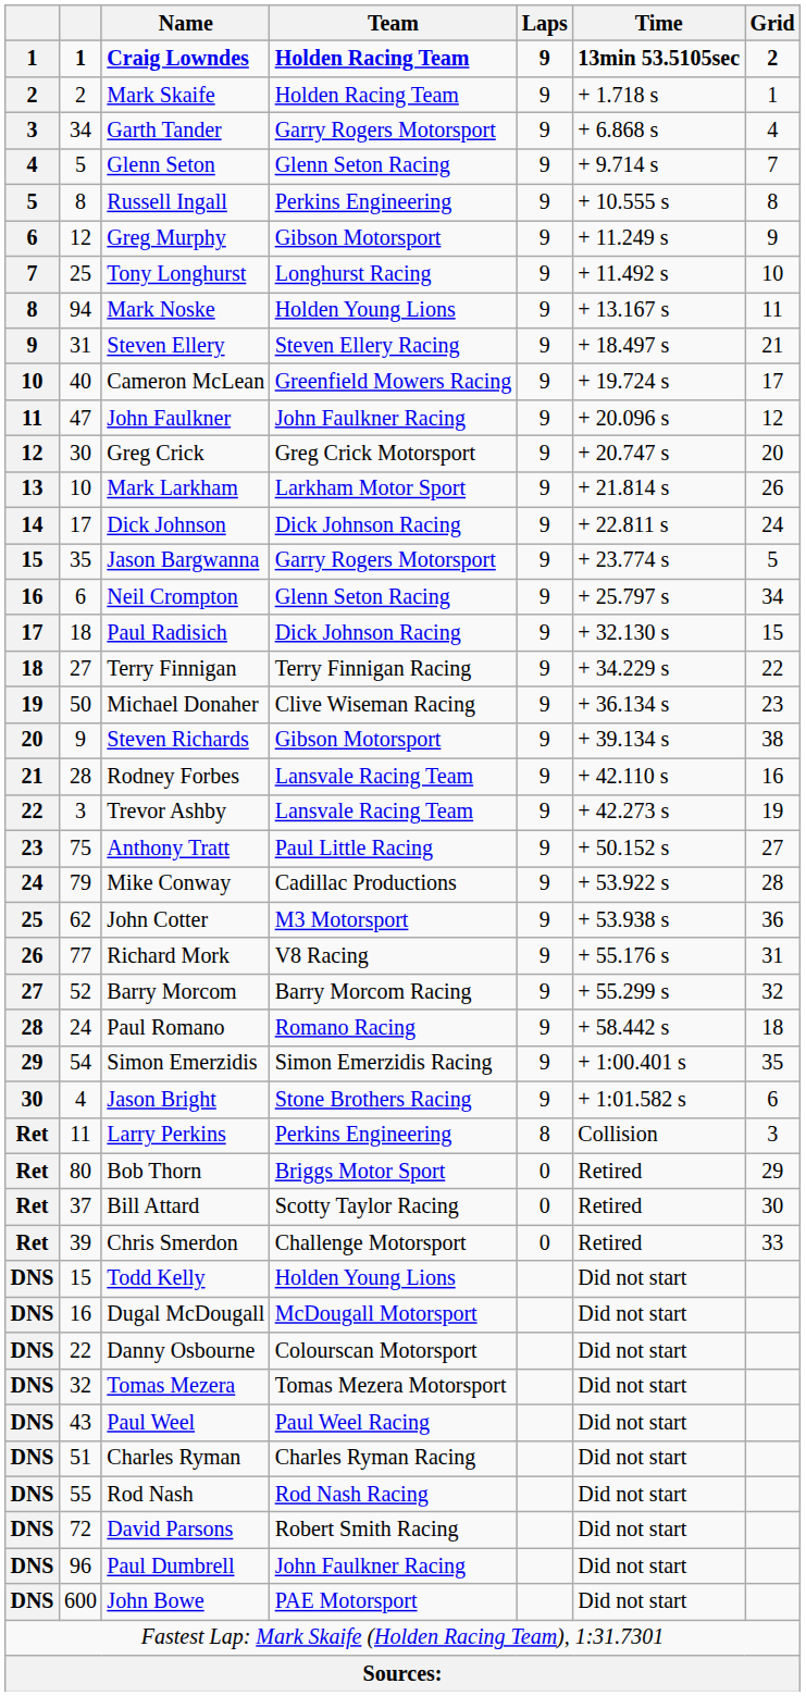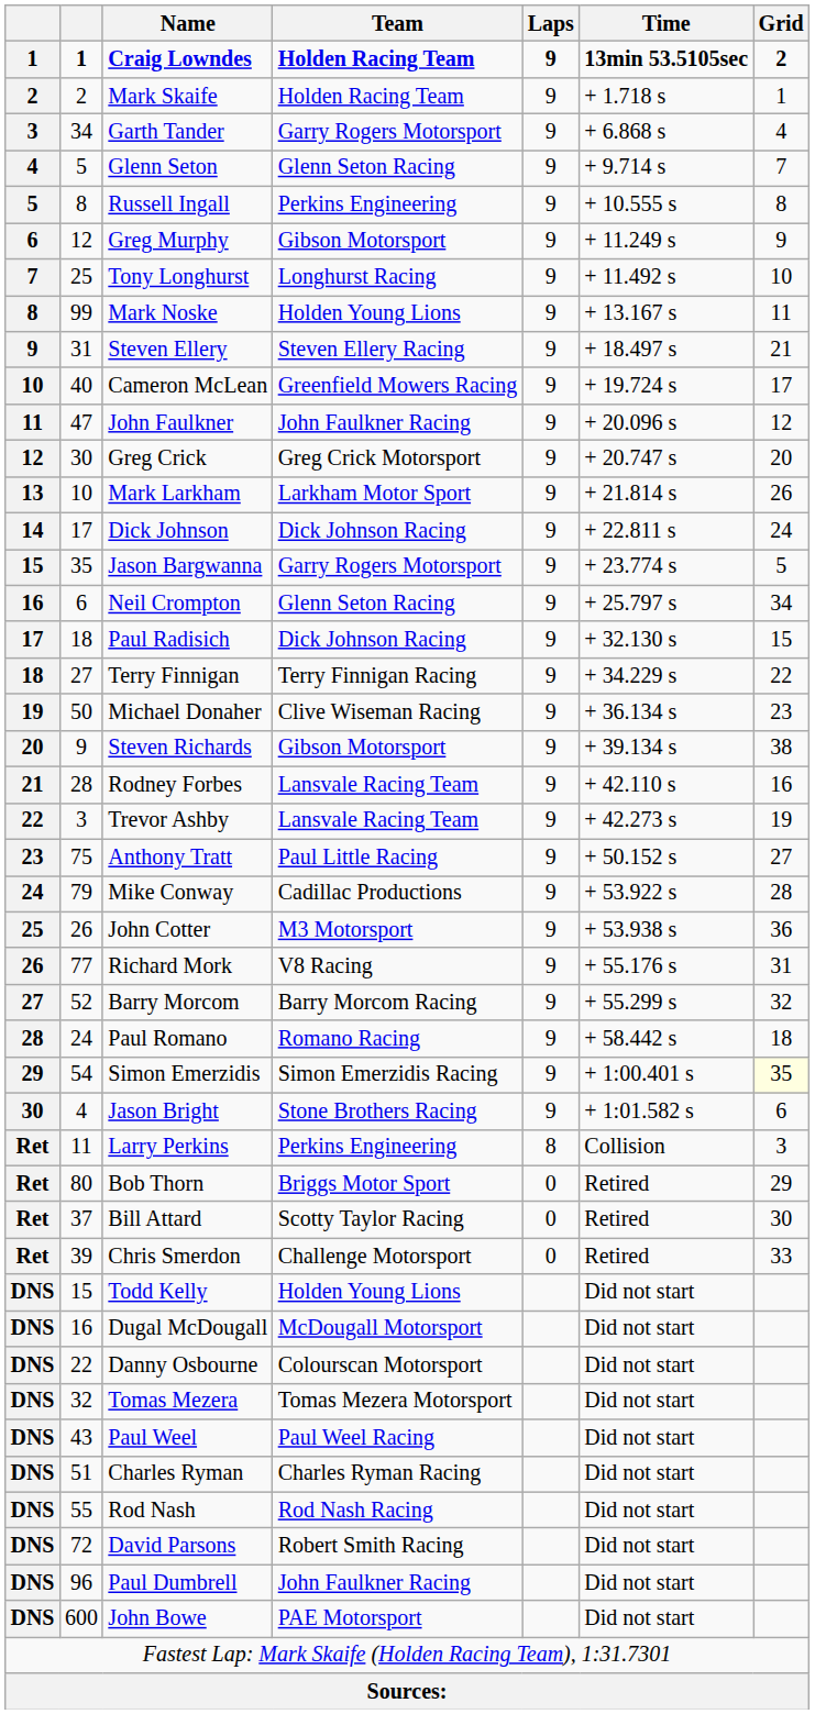 <table class="wikitable" style="font-size: 85%">
 <tr>
 <th></th>
 <th></th>
 <th>Name</th>
 <th>Team</th>
 <th>Laps</th>
 <th>Time</th>
 <th>Grid</th>
 </tr>
 <tr>
 <th>1</th>
 <td align="center"><strong>1</strong></td>
 <td> <strong><a href='#'>Craig Lowndes</a></strong></td>
 <td><strong><a href='#'>Holden Racing Team</a></strong></td>
 <td align="center"><strong>9</strong></td>
 <td><strong>13min 53.5105sec</strong></td>
 <td align="center"><strong>2</strong></td>
 </tr>
 <tr>
 <th>2</th>
 <td align="center">2</td>
 <td> <a href='#'>Mark Skaife</a></td>
 <td><a href='#'>Holden Racing Team</a></td>
 <td align="center">9</td>
 <td>+ 1.718 s</td>
 <td align="center">1</td>
 </tr>
 <tr>
 <th>3</th>
 <td align="center">34</td>
 <td> <a href='#'>Garth Tander</a></td>
 <td><a href='#'>Garry Rogers Motorsport</a></td>
 <td align="center">9</td>
 <td>+ 6.868 s</td>
 <td align="center">4</td>
 </tr>
 <tr>
 <th>4</th>
 <td align="center">5</td>
 <td> <a href='#'>Glenn Seton</a></td>
 <td><a href='#'>Glenn Seton Racing</a></td>
 <td align="center">9</td>
 <td>+ 9.714 s</td>
 <td align="center">7</td>
 </tr>
 <tr>
 <th>5</th>
 <td align="center">8</td>
 <td> <a href='#'>Russell Ingall</a></td>
 <td><a href='#'>Perkins Engineering</a></td>
 <td align="center">9</td>
 <td>+ 10.555 s</td>
 <td align="center">8</td>
 </tr>
 <tr>
 <th>6</th>
 <td align="center">12</td>
 <td> <a href='#'>Greg Murphy</a></td>
 <td><a href='#'>Gibson Motorsport</a></td>
 <td align="center">9</td>
 <td>+ 11.249 s</td>
 <td align="center">9</td>
 </tr>
 <tr>
 <th>7</th>
 <td align="center">25</td>
 <td> <a href='#'>Tony Longhurst</a></td>
 <td><a href='#'>Longhurst Racing</a></td>
 <td align="center">9</td>
 <td>+ 11.492 s</td>
 <td align="center">10</td>
 </tr>
 <tr>
 <th>8</th>
-<td align="center">94</td>
+<td align="center">99</td>
 <td> <a href='#'>Mark Noske</a></td>
 <td><a href='#'>Holden Young Lions</a></td>
 <td align="center">9</td>
 <td>+ 13.167 s</td>
 <td align="center">11</td>
 </tr>
 <tr>
 <th>9</th>
 <td align="center">31</td>
 <td> <a href='#'>Steven Ellery</a></td>
 <td><a href='#'>Steven Ellery Racing</a></td>
 <td align="center">9</td>
 <td>+ 18.497 s</td>
 <td align="center">21</td>
 </tr>
 <tr>
 <th>10</th>
 <td align="center">40</td>
 <td> Cameron McLean</td>
 <td><a href='#'>Greenfield Mowers Racing</a></td>
 <td align="center">9</td>
 <td>+ 19.724 s</td>
 <td align="center">17</td>
 </tr>
 <tr>
 <th>11</th>
 <td align="center">47</td>
 <td> <a href='#'>John Faulkner</a></td>
 <td><a href='#'>John Faulkner Racing</a></td>
 <td align="center">9</td>
 <td>+ 20.096 s</td>
 <td align="center">12</td>
 </tr>
 <tr>
 <th>12</th>
 <td align="center">30</td>
 <td> Greg Crick</td>
 <td>Greg Crick Motorsport</td>
 <td align="center">9</td>
 <td>+ 20.747 s</td>
 <td align="center">20</td>
 </tr>
 <tr>
 <th>13</th>
 <td align="center">10</td>
 <td> <a href='#'>Mark Larkham</a></td>
 <td><a href='#'>Larkham Motor Sport</a></td>
 <td align="center">9</td>
 <td>+ 21.814 s</td>
 <td align="center">26</td>
 </tr>
 <tr>
 <th>14</th>
 <td align="center">17</td>
 <td> <a href='#'>Dick Johnson</a></td>
 <td><a href='#'>Dick Johnson Racing</a></td>
 <td align="center">9</td>
 <td>+ 22.811 s</td>
 <td align="center">24</td>
 </tr>
 <tr>
 <th>15</th>
 <td align="center">35</td>
 <td> <a href='#'>Jason Bargwanna</a></td>
 <td><a href='#'>Garry Rogers Motorsport</a></td>
 <td align="center">9</td>
 <td>+ 23.774 s</td>
 <td align="center">5</td>
 </tr>
 <tr>
 <th>16</th>
 <td align="center">6</td>
 <td> <a href='#'>Neil Crompton</a></td>
 <td><a href='#'>Glenn Seton Racing</a></td>
 <td align="center">9</td>
 <td>+ 25.797 s</td>
 <td align="center">34</td>
 </tr>
 <tr>
 <th>17</th>
 <td align="center">18</td>
 <td> <a href='#'>Paul Radisich</a></td>
 <td><a href='#'>Dick Johnson Racing</a></td>
 <td align="center">9</td>
 <td>+ 32.130 s</td>
 <td align="center">15</td>
 </tr>
 <tr>
 <th>18</th>
 <td align="center">27</td>
 <td> Terry Finnigan</td>
 <td>Terry Finnigan Racing</td>
 <td align="center">9</td>
 <td>+ 34.229 s</td>
 <td align="center">22</td>
 </tr>
 <tr>
 <th>19</th>
 <td align="center">50</td>
 <td> Michael Donaher</td>
 <td>Clive Wiseman Racing</td>
 <td align="center">9</td>
 <td>+ 36.134 s</td>
 <td align="center">23</td>
 </tr>
 <tr>
 <th>20</th>
 <td align="center">9</td>
 <td> <a href='#'>Steven Richards</a></td>
 <td><a href='#'>Gibson Motorsport</a></td>
 <td align="center">9</td>
 <td>+ 39.134 s</td>
 <td align="center">38</td>
 </tr>
 <tr>
 <th>21</th>
 <td align="center">28</td>
 <td> Rodney Forbes</td>
 <td><a href='#'>Lansvale Racing Team</a></td>
 <td align="center">9</td>
 <td>+ 42.110 s</td>
 <td align="center">16</td>
 </tr>
 <tr>
 <th>22</th>
 <td align="center">3</td>
 <td> Trevor Ashby</td>
 <td><a href='#'>Lansvale Racing Team</a></td>
 <td align="center">9</td>
 <td>+ 42.273 s</td>
 <td align="center">19</td>
 </tr>
 <tr>
 <th>23</th>
 <td align="center">75</td>
 <td> <a href='#'>Anthony Tratt</a></td>
 <td><a href='#'>Paul Little Racing</a></td>
 <td align="center">9</td>
 <td>+ 50.152 s</td>
 <td align="center">27</td>
 </tr>
 <tr>
 <th>24</th>
 <td align="center">79</td>
 <td> Mike Conway</td>
 <td>Cadillac Productions</td>
 <td align="center">9</td>
 <td>+ 53.922 s</td>
 <td align="center">28</td>
 </tr>
 <tr>
 <th>25</th>
-<td align="center">62</td>
+<td align="center">26</td>
 <td> John Cotter</td>
 <td><a href='#'>M3 Motorsport</a></td>
 <td align="center">9</td>
 <td>+ 53.938 s</td>
 <td align="center">36</td>
 </tr>
 <tr>
 <th>26</th>
 <td align="center">77</td>
 <td> Richard Mork</td>
 <td>V8 Racing</td>
 <td align="center">9</td>
 <td>+ 55.176 s</td>
 <td align="center">31</td>
 </tr>
 <tr>
 <th>27</th>
 <td align="center">52</td>
 <td> Barry Morcom</td>
 <td>Barry Morcom Racing</td>
 <td align="center">9</td>
 <td>+ 55.299 s</td>
 <td align="center">32</td>
 </tr>
 <tr>
 <th>28</th>
 <td align="center">24</td>
 <td> Paul Romano</td>
 <td><a href='#'>Romano Racing</a></td>
 <td align="center">9</td>
 <td>+ 58.442 s</td>
 <td align="center">18</td>
 </tr>
 <tr>
 <th>29</th>
 <td align="center">54</td>
 <td> Simon Emerzidis</td>
 <td>Simon Emerzidis Racing</td>
 <td align="center">9</td>
 <td>+ 1:00.401 s</td>
-<td align="center">35</td>
+<td align="center" style="background: lightyellow;">35</td>
 </tr>
 <tr>
 <th>30</th>
 <td align="center">4</td>
 <td> <a href='#'>Jason Bright</a></td>
 <td><a href='#'>Stone Brothers Racing</a></td>
 <td align="center">9</td>
 <td>+ 1:01.582 s</td>
 <td align="center">6</td>
 </tr>
 <tr>
 <th>Ret</th>
 <td align="center">11</td>
 <td> <a href='#'>Larry Perkins</a></td>
 <td><a href='#'>Perkins Engineering</a></td>
 <td align="center">8</td>
 <td>Collision</td>
 <td align="center">3</td>
 </tr>
 <tr>
 <th>Ret</th>
 <td align="center">80</td>
 <td> Bob Thorn</td>
 <td><a href='#'>Briggs Motor Sport</a></td>
 <td align="center">0</td>
 <td>Retired</td>
 <td align="center">29</td>
 </tr>
 <tr>
 <th>Ret</th>
 <td align="center">37</td>
 <td> Bill Attard</td>
 <td>Scotty Taylor Racing</td>
 <td align="center">0</td>
 <td>Retired</td>
 <td align="center">30</td>
 </tr>
 <tr>
 <th>Ret</th>
 <td align="center">39</td>
 <td> Chris Smerdon</td>
 <td>Challenge Motorsport</td>
 <td align="center">0</td>
 <td>Retired</td>
 <td align="center">33</td>
 </tr>
 <tr>
 <th>DNS</th>
 <td align="center">15</td>
 <td> <a href='#'>Todd Kelly</a></td>
 <td><a href='#'>Holden Young Lions</a></td>
 <td></td>
 <td>Did not start</td>
 <td></td>
 </tr>
 <tr>
 <th>DNS</th>
 <td align="center">16</td>
 <td> Dugal McDougall</td>
 <td><a href='#'>McDougall Motorsport</a></td>
 <td></td>
 <td>Did not start</td>
 <td></td>
 </tr>
 <tr>
 <th>DNS</th>
 <td align="center">22</td>
 <td> Danny Osbourne</td>
 <td>Colourscan Motorsport</td>
 <td></td>
 <td>Did not start</td>
 <td></td>
 </tr>
 <tr>
 <th>DNS</th>
 <td align="center">32</td>
 <td> <a href='#'>Tomas Mezera</a></td>
 <td>Tomas Mezera Motorsport</td>
 <td></td>
 <td>Did not start</td>
 <td></td>
 </tr>
 <tr>
 <th>DNS</th>
 <td align="center">43</td>
 <td> <a href='#'>Paul Weel</a></td>
 <td><a href='#'>Paul Weel Racing</a></td>
 <td></td>
 <td>Did not start</td>
 <td></td>
 </tr>
 <tr>
 <th>DNS</th>
 <td align="center">51</td>
 <td> Charles Ryman</td>
 <td>Charles Ryman Racing</td>
 <td></td>
 <td>Did not start</td>
 <td></td>
 </tr>
 <tr>
 <th>DNS</th>
 <td align="center">55</td>
 <td> Rod Nash</td>
 <td><a href='#'>Rod Nash Racing</a></td>
 <td></td>
 <td>Did not start</td>
 <td></td>
 </tr>
 <tr>
 <th>DNS</th>
 <td align="center">72</td>
 <td> <a href='#'>David Parsons</a></td>
 <td>Robert Smith Racing</td>
 <td></td>
 <td>Did not start</td>
 <td></td>
 </tr>
 <tr>
 <th>DNS</th>
 <td align="center">96</td>
 <td> <a href='#'>Paul Dumbrell</a></td>
 <td><a href='#'>John Faulkner Racing</a></td>
 <td></td>
 <td>Did not start</td>
 <td></td>
 </tr>
 <tr>
 <th>DNS</th>
 <td align="center">600</td>
 <td> <a href='#'>John Bowe</a></td>
 <td><a href='#'>PAE Motorsport</a></td>
 <td></td>
 <td>Did not start</td>
 <td></td>
 </tr>
 <tr>
 <td colspan="7" align="center"><em>Fastest Lap: <a href='#'>Mark Skaife</a> (<a href='#'>Holden Racing Team</a>), 1:31.7301</em></td>
 </tr>
 <tr>
 <th colspan="7">Sources:</th>
 </tr>
 <tr>
 </tr>
 </table>
